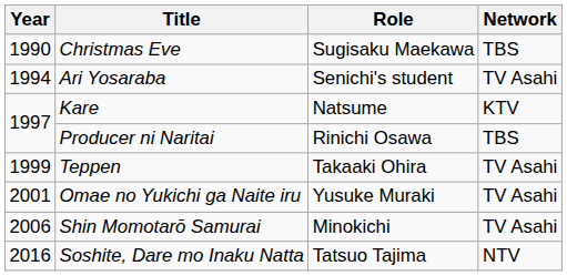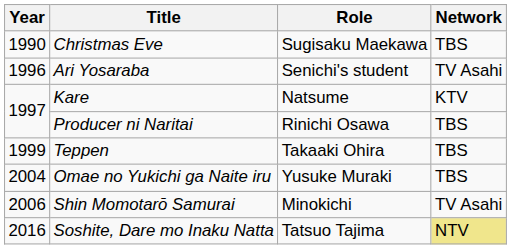 <table class="wikitable">
 <tr>
 <th>Year</th>
 <th>Title</th>
 <th>Role</th>
 <th>Network</th>
 </tr>
 <tr>
 <td>1990</td>
 <td><em>Christmas Eve</em></td>
 <td>Sugisaku Maekawa</td>
 <td>TBS</td>
 </tr>
 <tr>
-<td>1994</td>
+<td>1996</td>
 <td><em>Ari Yosaraba</em></td>
 <td>Senichi's student</td>
 <td>TV Asahi</td>
 </tr>
 <tr>
 <td rowspan="2">1997</td>
 <td><em>Kare</em></td>
 <td>Natsume</td>
 <td>KTV</td>
 </tr>
 <tr>
 <td><em>Producer ni Naritai</em></td>
 <td>Rinichi Osawa</td>
 <td>TBS</td>
 </tr>
 <tr>
 <td>1999</td>
 <td><em>Teppen</em></td>
 <td>Takaaki Ohira</td>
-<td>TV Asahi</td>
+<td>TBS</td>
 </tr>
 <tr>
-<td>2001</td>
+<td>2004</td>
 <td><em>Omae no Yukichi ga Naite iru</em></td>
 <td>Yusuke Muraki</td>
-<td>TV Asahi</td>
+<td>TBS</td>
 </tr>
 <tr>
 <td>2006</td>
 <td><em>Shin Momotarō Samurai</em></td>
 <td>Minokichi</td>
 <td>TV Asahi</td>
 </tr>
 <tr>
 <td>2016</td>
 <td><em>Soshite, Dare mo Inaku Natta</em></td>
 <td>Tatsuo Tajima</td>
-<td>NTV</td>
+<td style="background: khaki;">NTV</td>
 </tr>
 </table>
